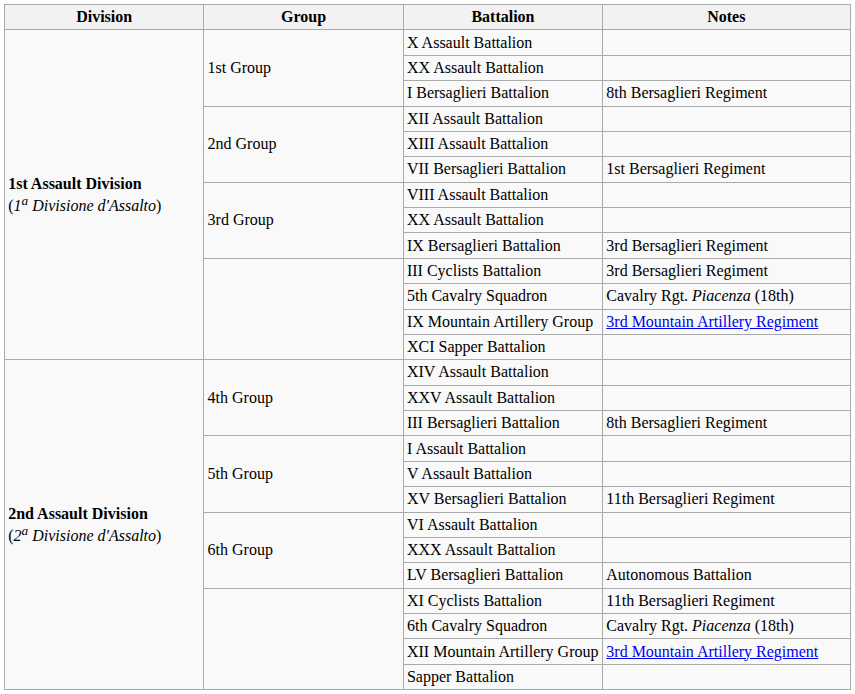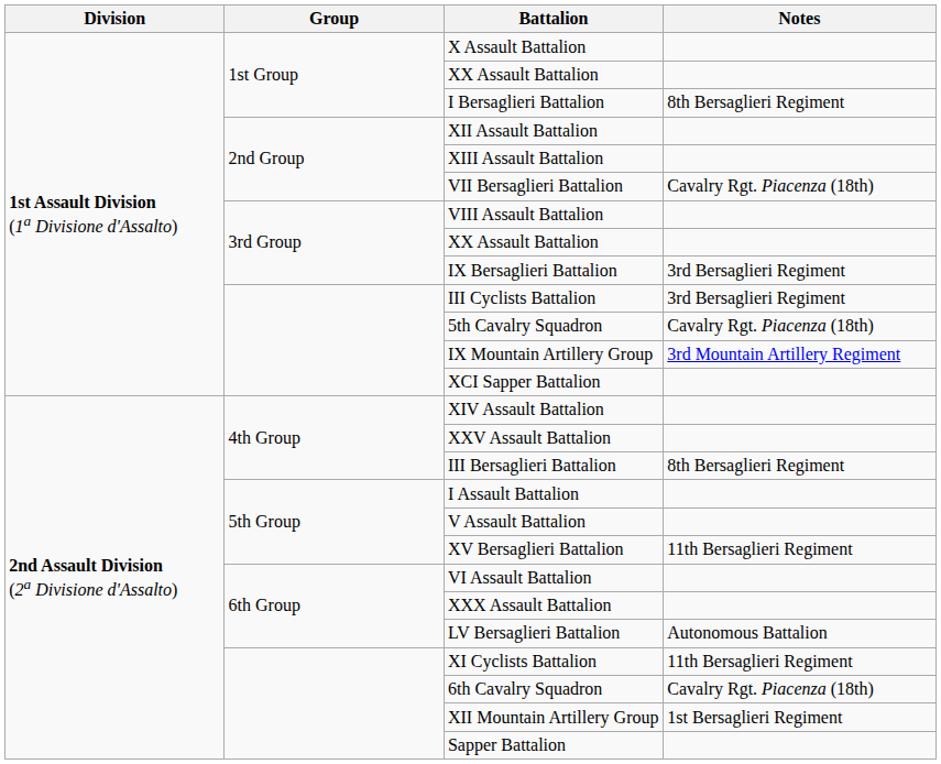 <table class="wikitable">
 <tr>
 <th>Division</th>
 <th>Group</th>
 <th>Battalion</th>
 <th>Notes</th>
 </tr>
 <tr>
 <td rowspan="13" colspan="1" style="text-align: left; width: 12em;"><strong>1st Assault Division</strong><br>(<em>1<sup>a</sup> Divisione d'Assalto</em>)</td>
 <td rowspan="3" colspan="1" style="text-align: left; width: 12em;">1st Group</td>
 <td rowspan="1" colspan="1" style="text-align: left; width: 12em;">X Assault Battalion</td>
 <td rowspan="1" colspan="1" style="text-align: left; width: 15em;"></td>
 </tr>
 <tr>
 <td rowspan="1" colspan="1" style="text-align: left;">XX Assault Battalion</td>
 <td rowspan="1" colspan="1" style="text-align: left;"></td>
 </tr>
 <tr>
 <td rowspan="1" colspan="1" style="text-align: left;">I Bersaglieri Battalion</td>
 <td rowspan="1" colspan="1" style="text-align: left;">8th Bersaglieri Regiment</td>
 </tr>
 <tr>
 <td rowspan="3" colspan="1" style="text-align: left;">2nd Group</td>
 <td rowspan="1" colspan="1" style="text-align: left;">XII Assault Battalion</td>
 <td rowspan="1" colspan="1" style="text-align: left;"></td>
 </tr>
 <tr>
 <td rowspan="1" colspan="1" style="text-align: left;">XIII Assault Battalion</td>
 <td rowspan="1" colspan="1" style="text-align: left;"></td>
 </tr>
 <tr>
 <td rowspan="1" colspan="1" style="text-align: left;">VII Bersaglieri Battalion</td>
-<td rowspan="1" colspan="1" style="text-align: left;">1st Bersaglieri Regiment</td>
+<td rowspan="1" colspan="1" style="text-align: left;">Cavalry Rgt. <em>Piacenza</em> (18th)</td>
 </tr>
 <tr>
 <td rowspan="3" colspan="1" style="text-align: left;">3rd Group</td>
 <td rowspan="1" colspan="1" style="text-align: left;">VIII Assault Battalion</td>
 <td rowspan="1" colspan="1" style="text-align: left;"></td>
 </tr>
 <tr>
 <td rowspan="1" colspan="1" style="text-align: left;">XX Assault Battalion</td>
 <td rowspan="1" colspan="1" style="text-align: left;"></td>
 </tr>
 <tr>
 <td rowspan="1" colspan="1" style="text-align: left;">IX Bersaglieri Battalion</td>
 <td rowspan="1" colspan="1" style="text-align: left;">3rd Bersaglieri Regiment</td>
 </tr>
 <tr>
 <td rowspan="4" colspan="1" style="text-align: left;"></td>
 <td rowspan="1" colspan="1" style="text-align: left;">III Cyclists Battalion</td>
 <td rowspan="1" colspan="1" style="text-align: left;">3rd Bersaglieri Regiment</td>
 </tr>
 <tr>
 <td rowspan="1" colspan="1" style="text-align: left;">5th Cavalry Squadron</td>
 <td rowspan="1" colspan="1" style="text-align: left;">Cavalry Rgt. <em>Piacenza</em> (18th)</td>
 </tr>
 <tr>
 <td rowspan="1" colspan="1" style="text-align: left;">IX Mountain Artillery Group</td>
 <td rowspan="1" colspan="1" style="text-align: left;"><a href='#'>3rd Mountain Artillery Regiment</a></td>
 </tr>
 <tr>
 <td rowspan="1" colspan="1" style="text-align: left;">XCI Sapper Battalion</td>
 <td rowspan="1" colspan="1" style="text-align: left;"></td>
 </tr>
 <tr>
 <td rowspan="13" colspan="1" style="text-align: left; width: 12em;"><strong>2nd Assault Division</strong><br>(<em>2<sup>a</sup> Divisione d'Assalto</em>)</td>
 <td rowspan="3" colspan="1" style="text-align: left; width: 12em;">4th Group</td>
 <td rowspan="1" colspan="1" style="text-align: left; width: 12em;">XIV Assault Battalion</td>
 <td rowspan="1" colspan="1" style="text-align: left; width: 15em;"></td>
 </tr>
 <tr>
 <td rowspan="1" colspan="1" style="text-align: left;">XXV Assault Battalion</td>
 <td rowspan="1" colspan="1" style="text-align: left;"></td>
 </tr>
 <tr>
 <td rowspan="1" colspan="1" style="text-align: left;">III Bersaglieri Battalion</td>
 <td rowspan="1" colspan="1" style="text-align: left;">8th Bersaglieri Regiment</td>
 </tr>
 <tr>
 <td rowspan="3" colspan="1" style="text-align: left;">5th Group</td>
 <td rowspan="1" colspan="1" style="text-align: left;">I Assault Battalion</td>
 <td rowspan="1" colspan="1" style="text-align: left;"></td>
 </tr>
 <tr>
 <td rowspan="1" colspan="1" style="text-align: left;">V Assault Battalion</td>
 <td rowspan="1" colspan="1" style="text-align: left;"></td>
 </tr>
 <tr>
 <td rowspan="1" colspan="1" style="text-align: left;">XV Bersaglieri Battalion</td>
 <td rowspan="1" colspan="1" style="text-align: left;">11th Bersaglieri Regiment</td>
 </tr>
 <tr>
 <td rowspan="3" colspan="1" style="text-align: left;">6th Group</td>
 <td rowspan="1" colspan="1" style="text-align: left;">VI Assault Battalion</td>
 <td rowspan="1" colspan="1" style="text-align: left;"></td>
 </tr>
 <tr>
 <td rowspan="1" colspan="1" style="text-align: left;">XXX Assault Battalion</td>
 <td rowspan="1" colspan="1" style="text-align: left;"></td>
 </tr>
 <tr>
 <td rowspan="1" colspan="1" style="text-align: left;">LV Bersaglieri Battalion</td>
 <td rowspan="1" colspan="1" style="text-align: left;">Autonomous Battalion</td>
 </tr>
 <tr>
 <td rowspan="4" colspan="1" style="text-align: left;"></td>
 <td rowspan="1" colspan="1" style="text-align: left;">XI Cyclists Battalion</td>
 <td rowspan="1" colspan="1" style="text-align: left;">11th Bersaglieri Regiment</td>
 </tr>
 <tr>
 <td rowspan="1" colspan="1" style="text-align: left;">6th Cavalry Squadron</td>
 <td rowspan="1" colspan="1" style="text-align: left;">Cavalry Rgt. <em>Piacenza</em> (18th)</td>
 </tr>
 <tr>
 <td rowspan="1" colspan="1" style="text-align: left;">XII Mountain Artillery Group</td>
-<td rowspan="1" colspan="1" style="text-align: left;"><a href='#'>3rd Mountain Artillery Regiment</a></td>
+<td rowspan="1" colspan="1" style="text-align: left;">1st Bersaglieri Regiment</td>
 </tr>
 <tr>
 <td rowspan="1" colspan="1" style="text-align: left;">Sapper Battalion</td>
 <td rowspan="1" colspan="1" style="text-align: left;"></td>
 </tr>
 <tr>
 </tr>
 </table>
